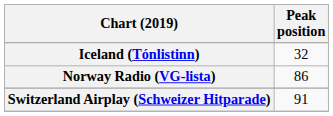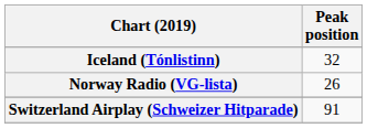 <table class="wikitable sortable plainrowheaders" style="text-align:center">
 <tr>
 <th scope="col">Chart (2019)</th>
 <th scope="col">Peak<br>position</th>
 </tr>
 <tr>
 </tr>
 <tr>
 </tr>
 <tr>
 <th scope="row">Iceland (<a href='#'>Tónlistinn</a>)</th>
 <td>32</td>
 </tr>
 <tr>
 <th scope="row">Norway Radio (<a href='#'>VG-lista</a>)</th>
-<td>86</td>
+<td>26</td>
 </tr>
 <tr>
 </tr>
 <tr>
 <th scope="row">Switzerland Airplay (<a href='#'>Schweizer Hitparade</a>)</th>
 <td>91</td>
 </tr>
 <tr>
 </tr>
 <tr>
 </tr>
 <tr>
 </tr>
 </table>
